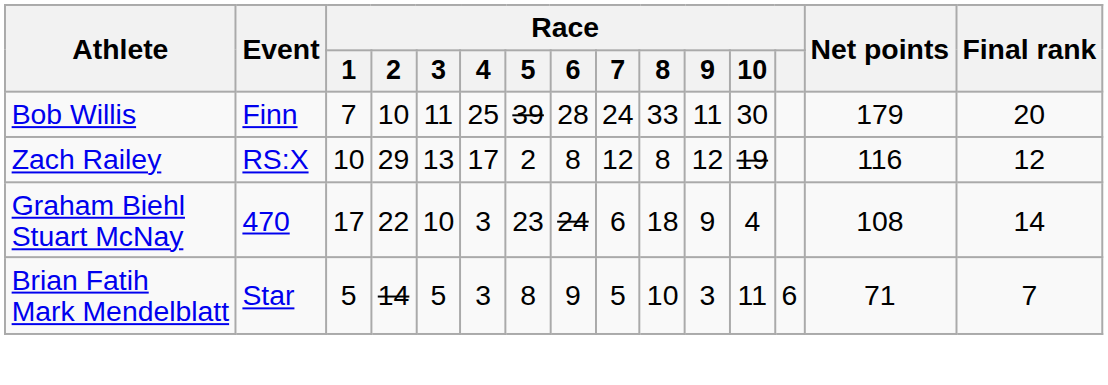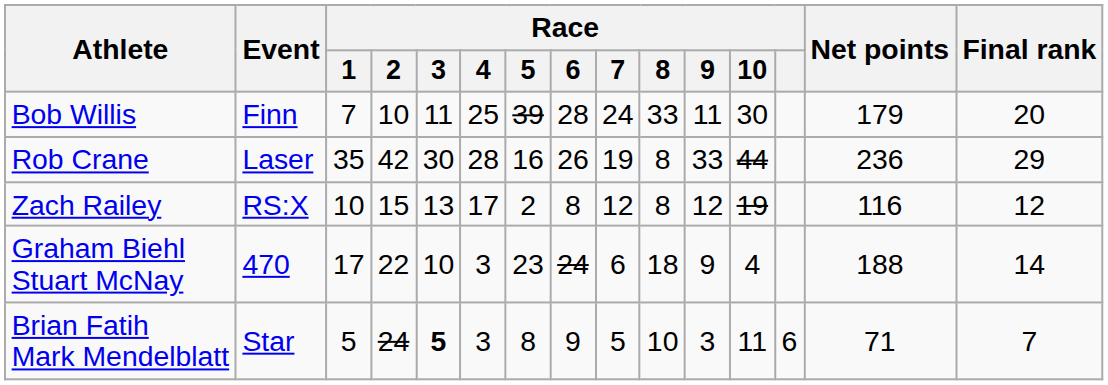 <table class=wikitable style=font-size:90%;text-align:center>
 <tr>
 <th rowspan=2>Athlete</th>
 <th rowspan=2>Event</th>
 <th colspan=11>Race</th>
 <th rowspan=2>Net points</th>
 <th rowspan=2>Final rank</th>
 </tr>
 <tr style=font-size:95%>
 <th>1</th>
 <th>2</th>
 <th>3</th>
 <th>4</th>
 <th>5</th>
 <th>6</th>
 <th>7</th>
 <th>8</th>
 <th>9</th>
 <th>10</th>
 <th></th>
 </tr>
 <tr>
 <td align=left><a href='#'>Bob Willis</a></td>
 <td align=left><a href='#'>Finn</a></td>
 <td>7</td>
 <td>10</td>
 <td>11</td>
 <td>25</td>
 <td><s>39<br><small></small></s></td>
 <td>28</td>
 <td>24</td>
 <td>33</td>
 <td>11</td>
 <td>30</td>
 <td></td>
 <td>179</td>
 <td>20</td>
 </tr>
 <tr>
+<td align=left><a href='#'>Rob Crane</a></td>
+<td align=left><a href='#'>Laser</a></td>
+<td>35</td>
+<td>42</td>
+<td>30</td>
+<td>28</td>
+<td>16</td>
+<td>26</td>
+<td>19</td>
+<td>8</td>
+<td>33</td>
+<td><s>44</s></td>
+<td></td>
+<td>236</td>
+<td>29</td>
+</tr>
+<tr>
 <td align=left><a href='#'>Zach Railey</a></td>
 <td align=left><a href='#'>RS:X</a></td>
 <td>10</td>
-<td>29</td>
+<td>15</td>
 <td>13</td>
 <td>17</td>
 <td>2</td>
 <td>8</td>
 <td>12</td>
 <td>8</td>
 <td>12</td>
 <td><s>19</s></td>
 <td></td>
 <td>116</td>
 <td>12</td>
 </tr>
 <tr>
 <td align=left><a href='#'>Graham Biehl</a><br><a href='#'>Stuart McNay</a></td>
 <td align=left><a href='#'>470</a></td>
 <td>17</td>
 <td>22</td>
 <td>10</td>
 <td>3</td>
 <td>23</td>
 <td><s>24</s></td>
 <td>6</td>
 <td>18</td>
 <td>9</td>
 <td>4</td>
 <td></td>
-<td>108</td>
+<td>188</td>
 <td>14</td>
 </tr>
 <tr>
 <td align=left><a href='#'>Brian Fatih</a><br><a href='#'>Mark Mendelblatt</a></td>
 <td align=left><a href='#'>Star</a></td>
 <td>5</td>
-<td><s>14</s></td>
-<td>5</td>
+<td><s>24</s></td>
+<td><strong>5</strong></td>
 <td>3</td>
 <td>8</td>
 <td>9</td>
 <td>5</td>
 <td>10</td>
 <td>3</td>
 <td>11</td>
 <td>6</td>
 <td>71</td>
 <td>7</td>
 </tr>
 </table>
